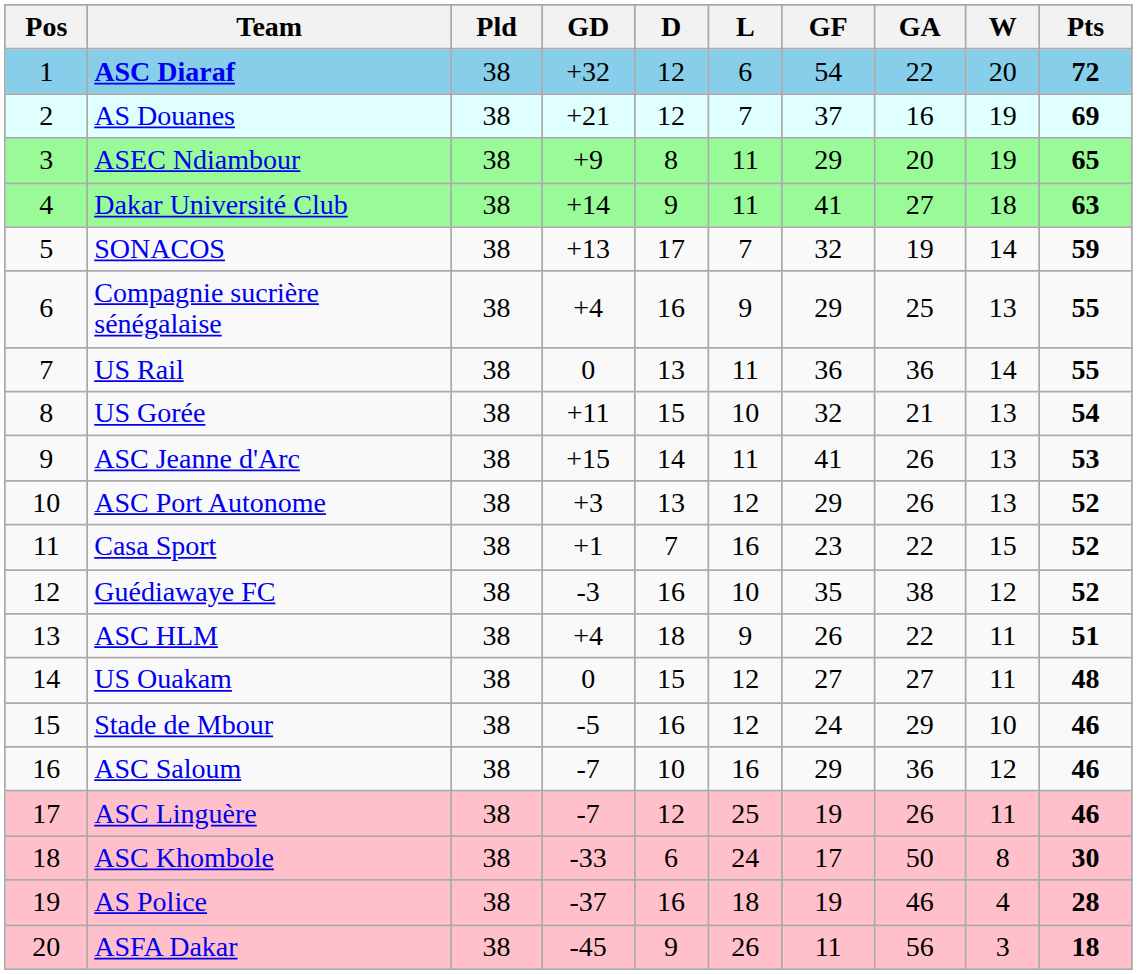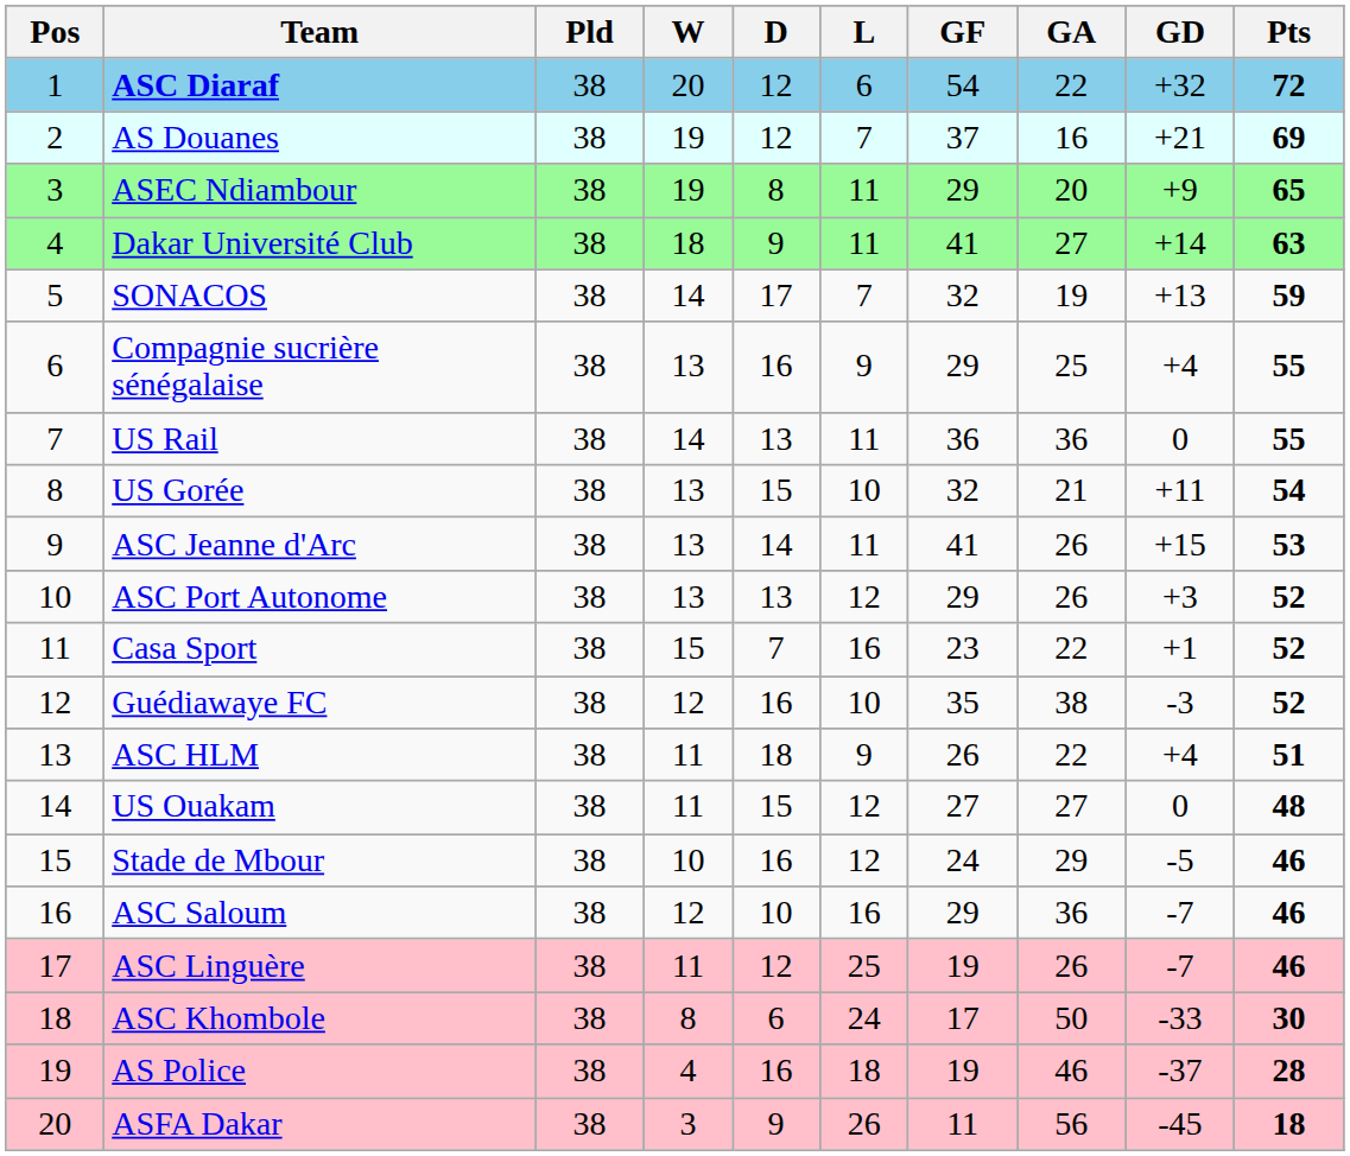 <table class="wikitable" style="text-align: center;">
 <tr>
 <th style="width: 40px;">Pos</th>
 <th style="width: 200px;">Team</th>
 <th style="width: 45px;">Pld</th>
-<th style="width: 45px;">GD</th>
+<th style="width: 35px;">W</th>
 <th style="width: 35px;">D</th>
 <th style="width: 35px;">L</th>
 <th style="width: 45px;">GF</th>
 <th style="width: 45px;">GA</th>
-<th style="width: 35px;">W</th>
+<th style="width: 45px;">GD</th>
 <th style="width: 45px;">Pts</th>
 </tr>
 <tr style="background:#87ceeb;">
 <td>1</td>
 <td style="text-align: left;"><strong><a href='#'>ASC Diaraf</a></strong></td>
 <td>38</td>
-<td>+32</td>
+<td>20</td>
 <td>12</td>
 <td>6</td>
 <td>54</td>
 <td>22</td>
-<td>20</td>
+<td>+32</td>
 <td><strong>72</strong></td>
 </tr>
 <tr style="background:#e0ffff;">
 <td>2</td>
 <td style="text-align: left;"><a href='#'>AS Douanes</a></td>
 <td>38</td>
-<td>+21</td>
+<td>19</td>
 <td>12</td>
 <td>7</td>
 <td>37</td>
 <td>16</td>
-<td>19</td>
+<td>+21</td>
 <td><strong>69</strong></td>
 </tr>
 <tr style="background:#98fb98;">
 <td>3</td>
 <td style="text-align: left;"><a href='#'>ASEC Ndiambour</a></td>
 <td>38</td>
-<td>+9</td>
+<td>19</td>
 <td>8</td>
 <td>11</td>
 <td>29</td>
 <td>20</td>
-<td>19</td>
+<td>+9</td>
 <td><strong>65</strong></td>
 </tr>
 <tr style="background:#98fb98;">
 <td>4</td>
 <td style="text-align: left;"><a href='#'>Dakar Université Club</a></td>
 <td>38</td>
-<td>+14</td>
+<td>18</td>
 <td>9</td>
 <td>11</td>
 <td>41</td>
 <td>27</td>
-<td>18</td>
+<td>+14</td>
 <td><strong>63</strong></td>
 </tr>
 <tr>
 <td>5</td>
 <td style="text-align: left;"><a href='#'>SONACOS</a></td>
 <td>38</td>
-<td>+13</td>
+<td>14</td>
 <td>17</td>
 <td>7</td>
 <td>32</td>
 <td>19</td>
-<td>14</td>
+<td>+13</td>
 <td><strong>59</strong></td>
 </tr>
 <tr>
 <td>6</td>
 <td style="text-align: left;"><a href='#'>Compagnie sucrière sénégalaise</a></td>
 <td>38</td>
-<td>+4</td>
+<td>13</td>
 <td>16</td>
 <td>9</td>
 <td>29</td>
 <td>25</td>
-<td>13</td>
+<td>+4</td>
 <td><strong>55</strong></td>
 </tr>
 <tr>
 <td>7</td>
 <td style="text-align: left;"><a href='#'>US Rail</a></td>
 <td>38</td>
-<td>0</td>
+<td>14</td>
 <td>13</td>
 <td>11</td>
 <td>36</td>
 <td>36</td>
-<td>14</td>
+<td>0</td>
 <td><strong>55</strong></td>
 </tr>
 <tr>
 <td>8</td>
 <td style="text-align: left;"><a href='#'>US Gorée</a></td>
 <td>38</td>
-<td>+11</td>
+<td>13</td>
 <td>15</td>
 <td>10</td>
 <td>32</td>
 <td>21</td>
-<td>13</td>
+<td>+11</td>
 <td><strong>54</strong></td>
 </tr>
 <tr>
 <td>9</td>
 <td style="text-align: left;"><a href='#'>ASC Jeanne d'Arc</a></td>
 <td>38</td>
-<td>+15</td>
+<td>13</td>
 <td>14</td>
 <td>11</td>
 <td>41</td>
 <td>26</td>
-<td>13</td>
+<td>+15</td>
 <td><strong>53</strong></td>
 </tr>
 <tr>
 <td>10</td>
 <td style="text-align: left;"><a href='#'>ASC Port Autonome</a></td>
 <td>38</td>
-<td>+3</td>
+<td>13</td>
 <td>13</td>
 <td>12</td>
 <td>29</td>
 <td>26</td>
-<td>13</td>
+<td>+3</td>
 <td><strong>52</strong></td>
 </tr>
 <tr>
 <td>11</td>
 <td style="text-align: left;"><a href='#'>Casa Sport</a></td>
 <td>38</td>
-<td>+1</td>
+<td>15</td>
 <td>7</td>
 <td>16</td>
 <td>23</td>
 <td>22</td>
-<td>15</td>
+<td>+1</td>
 <td><strong>52</strong></td>
 </tr>
 <tr>
 <td>12</td>
 <td style="text-align: left;"><a href='#'>Guédiawaye FC</a></td>
 <td>38</td>
-<td>-3</td>
+<td>12</td>
 <td>16</td>
 <td>10</td>
 <td>35</td>
 <td>38</td>
-<td>12</td>
+<td>-3</td>
 <td><strong>52</strong></td>
 </tr>
 <tr>
 <td>13</td>
 <td style="text-align: left;"><a href='#'>ASC HLM</a></td>
 <td>38</td>
-<td>+4</td>
+<td>11</td>
 <td>18</td>
 <td>9</td>
 <td>26</td>
 <td>22</td>
-<td>11</td>
+<td>+4</td>
 <td><strong>51</strong></td>
 </tr>
 <tr>
 <td>14</td>
 <td style="text-align: left;"><a href='#'>US Ouakam</a></td>
 <td>38</td>
-<td>0</td>
+<td>11</td>
 <td>15</td>
 <td>12</td>
 <td>27</td>
 <td>27</td>
-<td>11</td>
+<td>0</td>
 <td><strong>48</strong></td>
 </tr>
 <tr>
 <td>15</td>
 <td style="text-align: left;"><a href='#'>Stade de Mbour</a></td>
 <td>38</td>
-<td>-5</td>
+<td>10</td>
 <td>16</td>
 <td>12</td>
 <td>24</td>
 <td>29</td>
-<td>10</td>
+<td>-5</td>
 <td><strong>46</strong></td>
 </tr>
 <tr>
 <td>16</td>
 <td style="text-align: left;"><a href='#'>ASC Saloum</a></td>
 <td>38</td>
-<td>-7</td>
+<td>12</td>
 <td>10</td>
 <td>16</td>
 <td>29</td>
 <td>36</td>
-<td>12</td>
+<td>-7</td>
 <td><strong>46</strong></td>
 </tr>
 <tr style="background:#ffc0cb;">
 <td>17</td>
 <td style="text-align: left;"><a href='#'>ASC Linguère</a></td>
 <td>38</td>
-<td>-7</td>
+<td>11</td>
 <td>12</td>
 <td>25</td>
 <td>19</td>
 <td>26</td>
-<td>11</td>
+<td>-7</td>
 <td><strong>46</strong></td>
 </tr>
 <tr style="background:#ffc0cb;">
 <td>18</td>
 <td style="text-align: left;"><a href='#'>ASC Khombole</a></td>
 <td>38</td>
-<td>-33</td>
+<td>8</td>
 <td>6</td>
 <td>24</td>
 <td>17</td>
 <td>50</td>
-<td>8</td>
+<td>-33</td>
 <td><strong>30</strong></td>
 </tr>
 <tr style="background:#ffc0cb;">
 <td>19</td>
 <td style="text-align: left;"><a href='#'>AS Police</a></td>
 <td>38</td>
-<td>-37</td>
+<td>4</td>
 <td>16</td>
 <td>18</td>
 <td>19</td>
 <td>46</td>
-<td>4</td>
+<td>-37</td>
 <td><strong>28</strong></td>
 </tr>
 <tr style="background:#ffc0cb;">
 <td>20</td>
 <td style="text-align: left;"><a href='#'>ASFA Dakar</a></td>
 <td>38</td>
-<td>-45</td>
+<td>3</td>
 <td>9</td>
 <td>26</td>
 <td>11</td>
 <td>56</td>
-<td>3</td>
+<td>-45</td>
 <td><strong>18</strong></td>
 </tr>
 </table>
